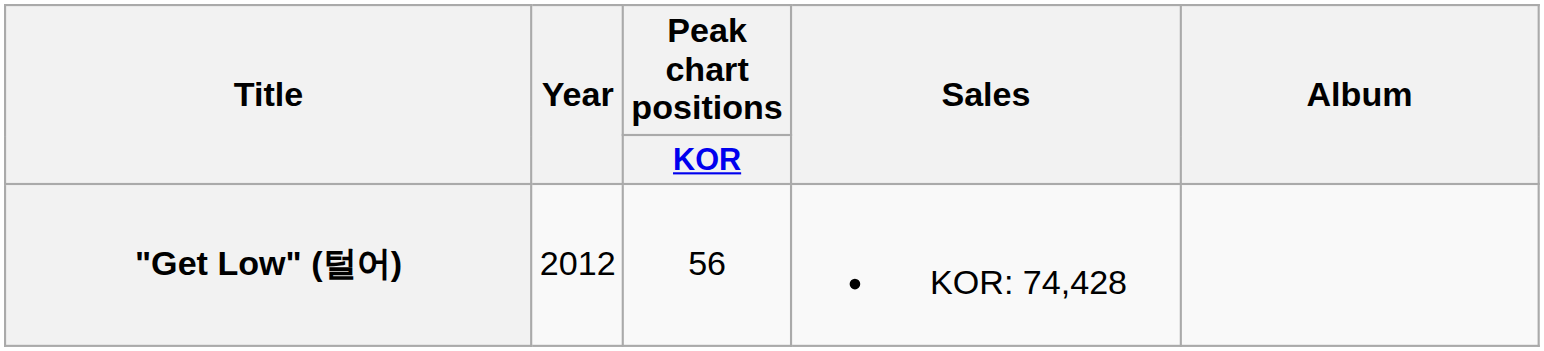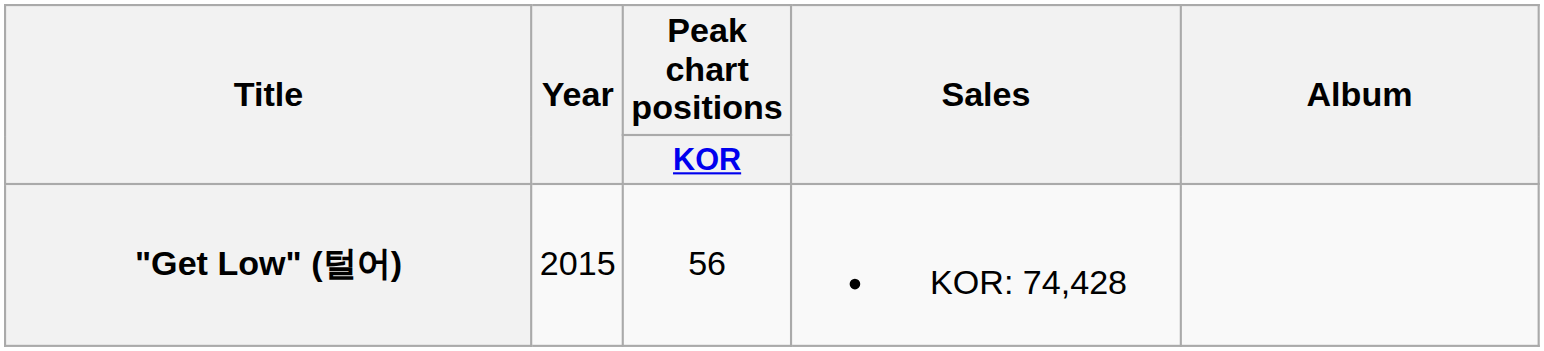 <table class="wikitable plainrowheaders" style="text-align:center;">
 <tr>
 <th scope="col" rowspan="2" style="width:15em">Title</th>
 <th scope="col" rowspan="2">Year</th>
 <th scope="col" colspan="1">Peak chart positions</th>
 <th scope="col" rowspan="2" style="width:11em">Sales</th>
 <th scope="col" rowspan="2" style="width:10em">Album</th>
 </tr>
 <tr>
 <th style="width:3em;font-size:90%"><a href='#'>KOR</a><br></th>
 </tr>
 <tr>
 <th scope="row">"Get Low" (털어) <br></th>
-<td>2012</td>
+<td>2015</td>
 <td>56</td>
 <td><br><ul><li>KOR: 74,428</li></ul></td>
 <td></td>
 </tr>
 </table>
